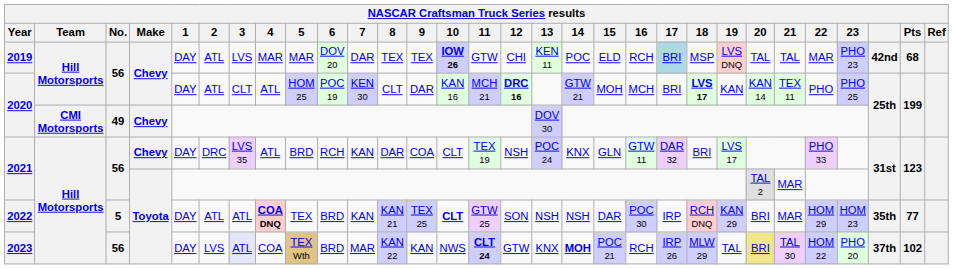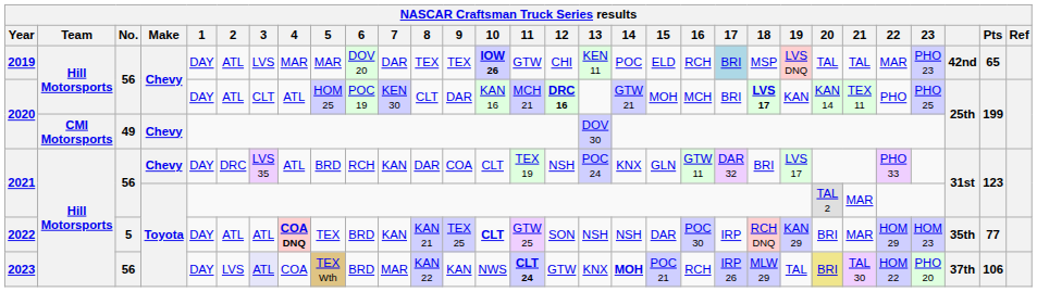 <table class="wikitable" style="text-align:center; font-size:75%">
 <tr>
 <th colspan=45><a href='#'>NASCAR Craftsman Truck Series</a> results</th>
 </tr>
 <tr>
 <th>Year</th>
 <th>Team</th>
 <th>No.</th>
 <th>Make</th>
 <th>1</th>
 <th>2</th>
 <th>3</th>
 <th>4</th>
 <th>5</th>
 <th>6</th>
 <th>7</th>
 <th>8</th>
 <th>9</th>
 <th>10</th>
 <th>11</th>
 <th>12</th>
 <th>13</th>
 <th>14</th>
 <th>15</th>
 <th>16</th>
 <th>17</th>
 <th>18</th>
 <th>19</th>
 <th>20</th>
 <th>21</th>
 <th>22</th>
 <th>23</th>
 <th></th>
 <th>Pts</th>
 <th>Ref</th>
 </tr>
 <tr>
 <th><a href='#'>2019</a></th>
 <th rowspan=2><a href='#'>Hill Motorsports</a></th>
 <th rowspan=2>56</th>
 <th rowspan=2><a href='#'>Chevy</a></th>
 <td><a href='#'>DAY</a></td>
 <td><a href='#'>ATL</a></td>
 <td><a href='#'>LVS</a></td>
 <td><a href='#'>MAR</a></td>
 <td><a href='#'>MAR</a></td>
 <td style="background:#DFFFDF;"><a href='#'>DOV</a><br><small>20</small></td>
 <td><a href='#'>DAR</a></td>
 <td><a href='#'>TEX</a></td>
 <td><a href='#'>TEX</a></td>
 <td style="background:#CFCFFF;"><strong><a href='#'>IOW</a><br><small>26</small></strong></td>
 <td><a href='#'>GTW</a></td>
 <td><a href='#'>CHI</a></td>
 <td style="background:#DFFFDF;"><a href='#'>KEN</a><br><small>11</small></td>
 <td><a href='#'>POC</a></td>
 <td><a href='#'>ELD</a></td>
 <td><a href='#'>RCH</a></td>
 <td style="background: lightblue;"><a href='#'>BRI</a></td>
 <td><a href='#'>MSP</a></td>
 <td style="background:#FFCFCF;"><a href='#'>LVS</a><br><small>DNQ</small></td>
 <td><a href='#'>TAL</a></td>
 <td><a href='#'>TAL</a></td>
 <td><a href='#'>MAR</a></td>
 <td style="background:#CFCFFF;"><a href='#'>PHO</a><br><small>23</small></td>
 <th>42nd</th>
-<th>68</th>
+<th>65</th>
 <th></th>
 </tr>
 <tr>
 <th rowspan=2><a href='#'>2020</a></th>
 <td><a href='#'>DAY</a></td>
 <td><a href='#'>ATL</a></td>
 <td><a href='#'>CLT</a></td>
 <td><a href='#'>ATL</a></td>
 <td style="background:#CFCFFF;"><a href='#'>HOM</a><br><small>25</small></td>
 <td style="background:#DFFFDF;"><a href='#'>POC</a><br><small>19</small></td>
 <td style="background:#CFCFFF;"><a href='#'>KEN</a><br><small>30</small></td>
 <td><a href='#'>CLT</a></td>
 <td><a href='#'>DAR</a></td>
 <td style="background:#DFFFDF;"><a href='#'>KAN</a><br><small>16</small></td>
 <td style="background:#CFCFFF;"><a href='#'>MCH</a><br><small>21</small></td>
 <td style="background:#DFFFDF;"><strong><a href='#'>DRC</a><br><small>16</small></strong></td>
 <td></td>
 <td style="background:#CFCFFF;"><a href='#'>GTW</a><br><small>21</small></td>
 <td><a href='#'>MOH</a></td>
 <td><a href='#'>MCH</a></td>
 <td><a href='#'>BRI</a></td>
 <td style="background:#DFFFDF;"><strong><a href='#'>LVS</a><br><small>17</small></strong></td>
 <td><a href='#'>KAN</a></td>
 <td style="background:#DFFFDF;"><a href='#'>KAN</a><br><small>14</small></td>
 <td style="background:#DFFFDF;"><a href='#'>TEX</a><br><small>11</small></td>
 <td><a href='#'>PHO</a></td>
 <td style="background:#CFCFFF;"><a href='#'>PHO</a><br><small>25</small></td>
 <th rowspan=2>25th</th>
 <th rowspan=2>199</th>
 <th rowspan=2></th>
 </tr>
 <tr>
 <th><a href='#'>CMI Motorsports</a></th>
 <th>49</th>
 <th><a href='#'>Chevy</a></th>
 <td colspan=12></td>
 <td style="background:#CFCFFF;"><a href='#'>DOV</a><br><small>30</small></td>
 <td colspan=10></td>
 </tr>
 <tr>
 <th rowspan=2><a href='#'>2021</a></th>
 <th rowspan=4><a href='#'>Hill Motorsports</a></th>
 <th rowspan=2>56</th>
 <th><a href='#'>Chevy</a></th>
 <td><a href='#'>DAY</a></td>
 <td><a href='#'>DRC</a></td>
 <td style="background:#EFCFFF;"><a href='#'>LVS</a><br><small>35</small></td>
 <td><a href='#'>ATL</a></td>
 <td><a href='#'>BRD</a></td>
 <td><a href='#'>RCH</a></td>
 <td><a href='#'>KAN</a></td>
 <td><a href='#'>DAR</a></td>
 <td><a href='#'>COA</a></td>
 <td><a href='#'>CLT</a></td>
 <td style="background:#DFFFDF;"><a href='#'>TEX</a><br><small>19</small></td>
 <td><a href='#'>NSH</a></td>
 <td style="background:#CFCFFF;"><a href='#'>POC</a><br><small>24</small></td>
 <td><a href='#'>KNX</a></td>
 <td><a href='#'>GLN</a></td>
 <td style="background:#DFFFDF;"><a href='#'>GTW</a><br><small>11</small></td>
 <td style="background:#EFCFFF;"><a href='#'>DAR</a><br><small>32</small></td>
 <td><a href='#'>BRI</a></td>
 <td style="background:#DFFFDF;"><a href='#'>LVS</a><br><small>17</small></td>
 <td colspan=2></td>
 <td style="background:#EFCFFF;"><a href='#'>PHO</a><br><small>33</small></td>
 <td></td>
 <th rowspan=2>31st</th>
 <th rowspan=2>123</th>
 <th rowspan=2></th>
 </tr>
 <tr>
 <th rowspan=3><a href='#'>Toyota</a></th>
 <td colspan=19></td>
 <td style="background:#DFDFDF;"><a href='#'>TAL</a><br><small>2</small></td>
 <td><a href='#'>MAR</a></td>
 <td colspan=2></td>
 </tr>
 <tr>
 <th><a href='#'>2022</a></th>
 <th>5</th>
 <td><a href='#'>DAY</a></td>
 <td><a href='#'>ATL</a></td>
 <td><a href='#'>ATL</a></td>
 <td style="background:#FFCFCF;"><strong><a href='#'>COA</a><br><small>DNQ</small></strong></td>
 <td><a href='#'>TEX</a></td>
 <td><a href='#'>BRD</a></td>
 <td><a href='#'>KAN</a></td>
 <td style="background:#CFCFFF;"><a href='#'>KAN</a><br><small>21</small></td>
 <td style="background:#CFCFFF;"><a href='#'>TEX</a><br><small>25</small></td>
 <td><strong><a href='#'>CLT</a></strong></td>
 <td style="background:#EFCFFF;"><a href='#'>GTW</a><br><small>25</small></td>
 <td><a href='#'>SON</a></td>
 <td><a href='#'>NSH</a></td>
 <td><a href='#'>NSH</a></td>
 <td><a href='#'>DAR</a></td>
 <td style="background:#CFCFFF;"><a href='#'>POC</a><br><small>30</small></td>
 <td><a href='#'>IRP</a></td>
 <td style="background:#FFCFCF;"><a href='#'>RCH</a><br><small>DNQ</small></td>
 <td style="background:#CFCFFF;"><a href='#'>KAN</a><br><small>29</small></td>
 <td><a href='#'>BRI</a></td>
 <td><a href='#'>MAR</a></td>
 <td style="background:#CFCFFF;"><a href='#'>HOM</a><br><small>29</small></td>
 <td style="background:#CFCFFF;"><a href='#'>HOM</a><br><small>23</small></td>
 <th>35th</th>
 <th>77</th>
 <th></th>
 </tr>
 <tr>
 <th><a href='#'>2023</a></th>
 <th>56</th>
 <td><a href='#'>DAY</a></td>
 <td><a href='#'>LVS</a></td>
 <td style="background: lavender;"><a href='#'>ATL</a></td>
 <td><a href='#'>COA</a></td>
 <td style="background:#DFC484;"><a href='#'>TEX</a><br><small>Wth</small></td>
 <td><a href='#'>BRD</a></td>
 <td><a href='#'>MAR</a></td>
 <td style="background:#CFCFFF;"><a href='#'>KAN</a><br><small>22</small></td>
 <td><a href='#'>KAN</a></td>
 <td><a href='#'>NWS</a></td>
 <td style="background:#CFCFFF;"><strong><a href='#'>CLT</a><br><small>24</small></strong></td>
 <td><a href='#'>GTW</a></td>
 <td><a href='#'>KNX</a></td>
 <td><strong><a href='#'>MOH</a></strong></td>
 <td style="background:#CFCFFF;"><a href='#'>POC</a><br><small>21</small></td>
 <td><a href='#'>RCH</a></td>
 <td style="background:#CFCFFF;"><a href='#'>IRP</a><br><small>26</small></td>
 <td style="background:#CFCFFF;"><a href='#'>MLW</a><br><small>29</small></td>
 <td><a href='#'>TAL</a></td>
 <td style="background: khaki;"><a href='#'>BRI</a></td>
 <td style="background:#EFCFFF;"><a href='#'>TAL</a><br><small>30</small></td>
 <td style="background:#CFCFFF;"><a href='#'>HOM</a><br><small>22</small></td>
 <td style="background:#DFFFDF;"><a href='#'>PHO</a><br><small>20</small></td>
 <th>37th</th>
-<th>102</th>
+<th>106</th>
 <th></th>
 </tr>
 </table>
